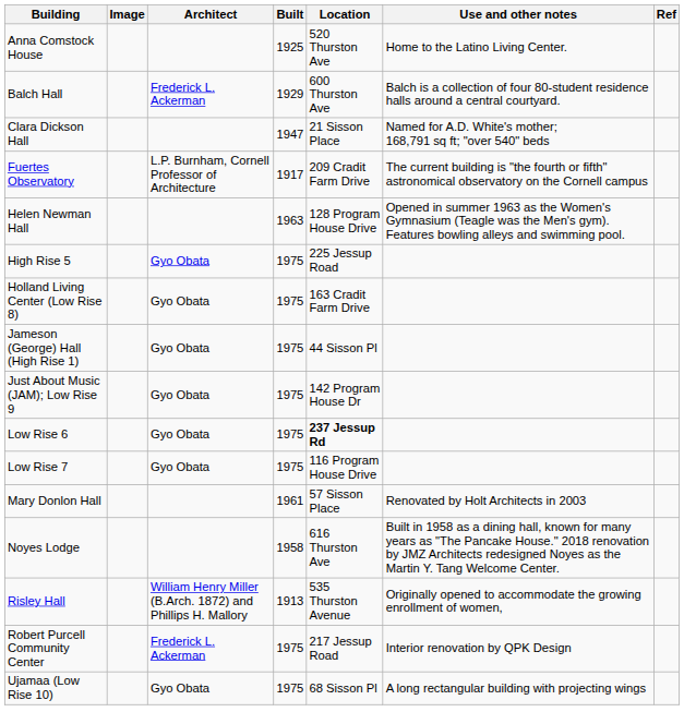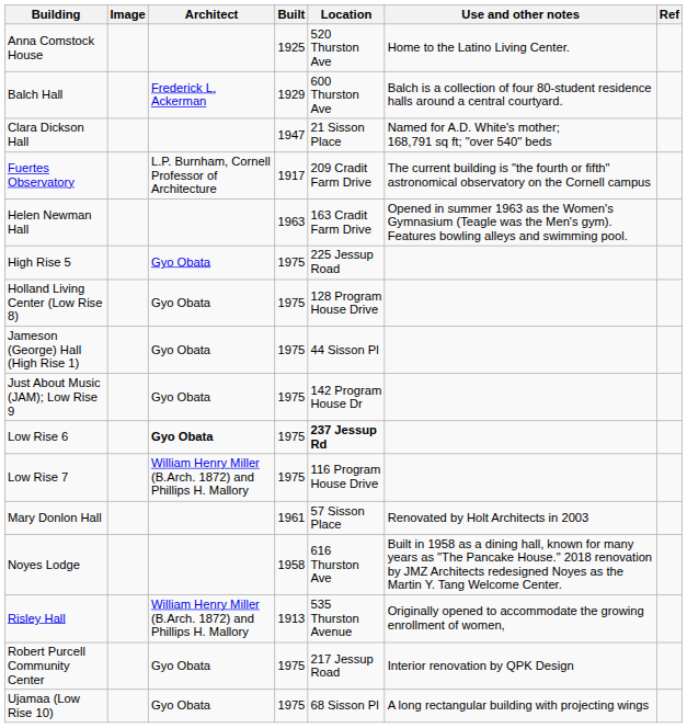 <table class="wikitable sortable" style="width:100%">
 <tr>
 <th>Building</th>
 <th class="unsortable">Image</th>
 <th>Architect</th>
 <th>Built</th>
 <th>Location</th>
 <th class="unsortable">Use and other notes</th>
 <th class="unsortable">Ref</th>
 </tr>
 <tr>
 <td>Anna Comstock House</td>
 <td></td>
 <td></td>
 <td>1925</td>
 <td>520 Thurston Ave</td>
 <td>Home to the Latino Living Center.</td>
 <td></td>
 </tr>
 <tr>
 <td>Balch Hall</td>
 <td></td>
 <td><a href='#'>Frederick L. Ackerman</a></td>
 <td>1929</td>
 <td>600 Thurston Ave</td>
 <td>Balch is a collection of four 80-student residence halls around a central courtyard.</td>
 <td></td>
 </tr>
 <tr>
 <td>Clara Dickson Hall</td>
 <td></td>
 <td></td>
 <td>1947</td>
 <td>21 Sisson Place</td>
 <td>Named for A.D. White's mother; <br>168,791 sq ft; "over 540" beds</td>
 <td><br></td>
 </tr>
 <tr>
 <td><a href='#'>Fuertes Observatory</a></td>
 <td></td>
 <td>L.P. Burnham, Cornell Professor of Architecture</td>
 <td>1917</td>
 <td>209 Cradit Farm Drive</td>
 <td>The current building is "the fourth or fifth" astronomical observatory on the Cornell campus</td>
 <td><br><br></td>
 </tr>
 <tr>
 <td>Helen Newman Hall</td>
 <td></td>
 <td></td>
 <td>1963</td>
-<td>128 Program House Drive</td>
+<td>163 Cradit Farm Drive</td>
 <td>Opened in summer 1963 as the Women's Gymnasium (Teagle was the Men's gym). Features bowling alleys and swimming pool.</td>
 <td></td>
 </tr>
 <tr>
 <td>High Rise 5</td>
 <td></td>
 <td><a href='#'>Gyo Obata</a></td>
 <td>1975</td>
 <td>225 Jessup Road</td>
 <td></td>
 <td></td>
 </tr>
 <tr>
 <td>Holland Living Center (Low Rise 8)</td>
 <td></td>
 <td>Gyo Obata</td>
 <td>1975</td>
-<td>163 Cradit Farm Drive</td>
+<td>128 Program House Drive</td>
 <td></td>
 <td></td>
 </tr>
 <tr>
 <td>Jameson (George) Hall (High Rise 1)</td>
 <td></td>
 <td>Gyo Obata</td>
 <td>1975</td>
 <td>44 Sisson Pl</td>
 <td></td>
 <td></td>
 </tr>
 <tr>
 <td>Just About Music (JAM); Low Rise 9</td>
 <td></td>
 <td>Gyo Obata</td>
 <td>1975</td>
 <td>142 Program House Dr</td>
 <td></td>
 <td></td>
 </tr>
 <tr>
 <td>Low Rise 6</td>
 <td></td>
-<td>Gyo Obata</td>
+<td><strong>Gyo Obata</strong></td>
 <td>1975</td>
 <td><strong>237 Jessup Rd</strong></td>
 <td></td>
 <td></td>
 </tr>
 <tr>
 <td>Low Rise 7</td>
 <td></td>
-<td>Gyo Obata</td>
+<td><a href='#'>William Henry Miller</a> (B.Arch. 1872) and Phillips H. Mallory</td>
 <td>1975</td>
 <td>116 Program House Drive</td>
 <td></td>
 <td></td>
 </tr>
 <tr>
 <td>Mary Donlon Hall</td>
 <td></td>
 <td></td>
 <td>1961</td>
 <td>57 Sisson Place</td>
 <td>Renovated by Holt Architects in 2003</td>
 <td></td>
 </tr>
 <tr>
 <td>Noyes Lodge</td>
 <td></td>
 <td></td>
 <td>1958</td>
 <td>616 Thurston Ave</td>
 <td>Built in 1958 as a dining hall, known for many years as "The Pancake House." 2018 renovation by JMZ Architects redesigned Noyes as the Martin Y. Tang Welcome Center.</td>
 <td><br></td>
 </tr>
 <tr>
 <td><a href='#'>Risley Hall</a></td>
 <td></td>
 <td><a href='#'>William Henry Miller</a> (B.Arch. 1872) and Phillips H. Mallory</td>
 <td>1913</td>
 <td>535 Thurston Avenue</td>
 <td>Originally opened to accommodate the growing enrollment of women,</td>
 <td><br></td>
 </tr>
 <tr>
 <td>Robert Purcell Community Center</td>
 <td></td>
-<td><a href='#'>Frederick L. Ackerman</a></td>
+<td>Gyo Obata</td>
 <td>1975</td>
 <td>217 Jessup Road</td>
 <td>Interior renovation by QPK Design</td>
 <td></td>
 </tr>
 <tr>
 <td>Ujamaa (Low Rise 10)</td>
 <td></td>
 <td>Gyo Obata</td>
 <td>1975</td>
 <td>68 Sisson Pl</td>
 <td>A long rectangular building with projecting wings</td>
 <td></td>
 </tr>
 </table>
